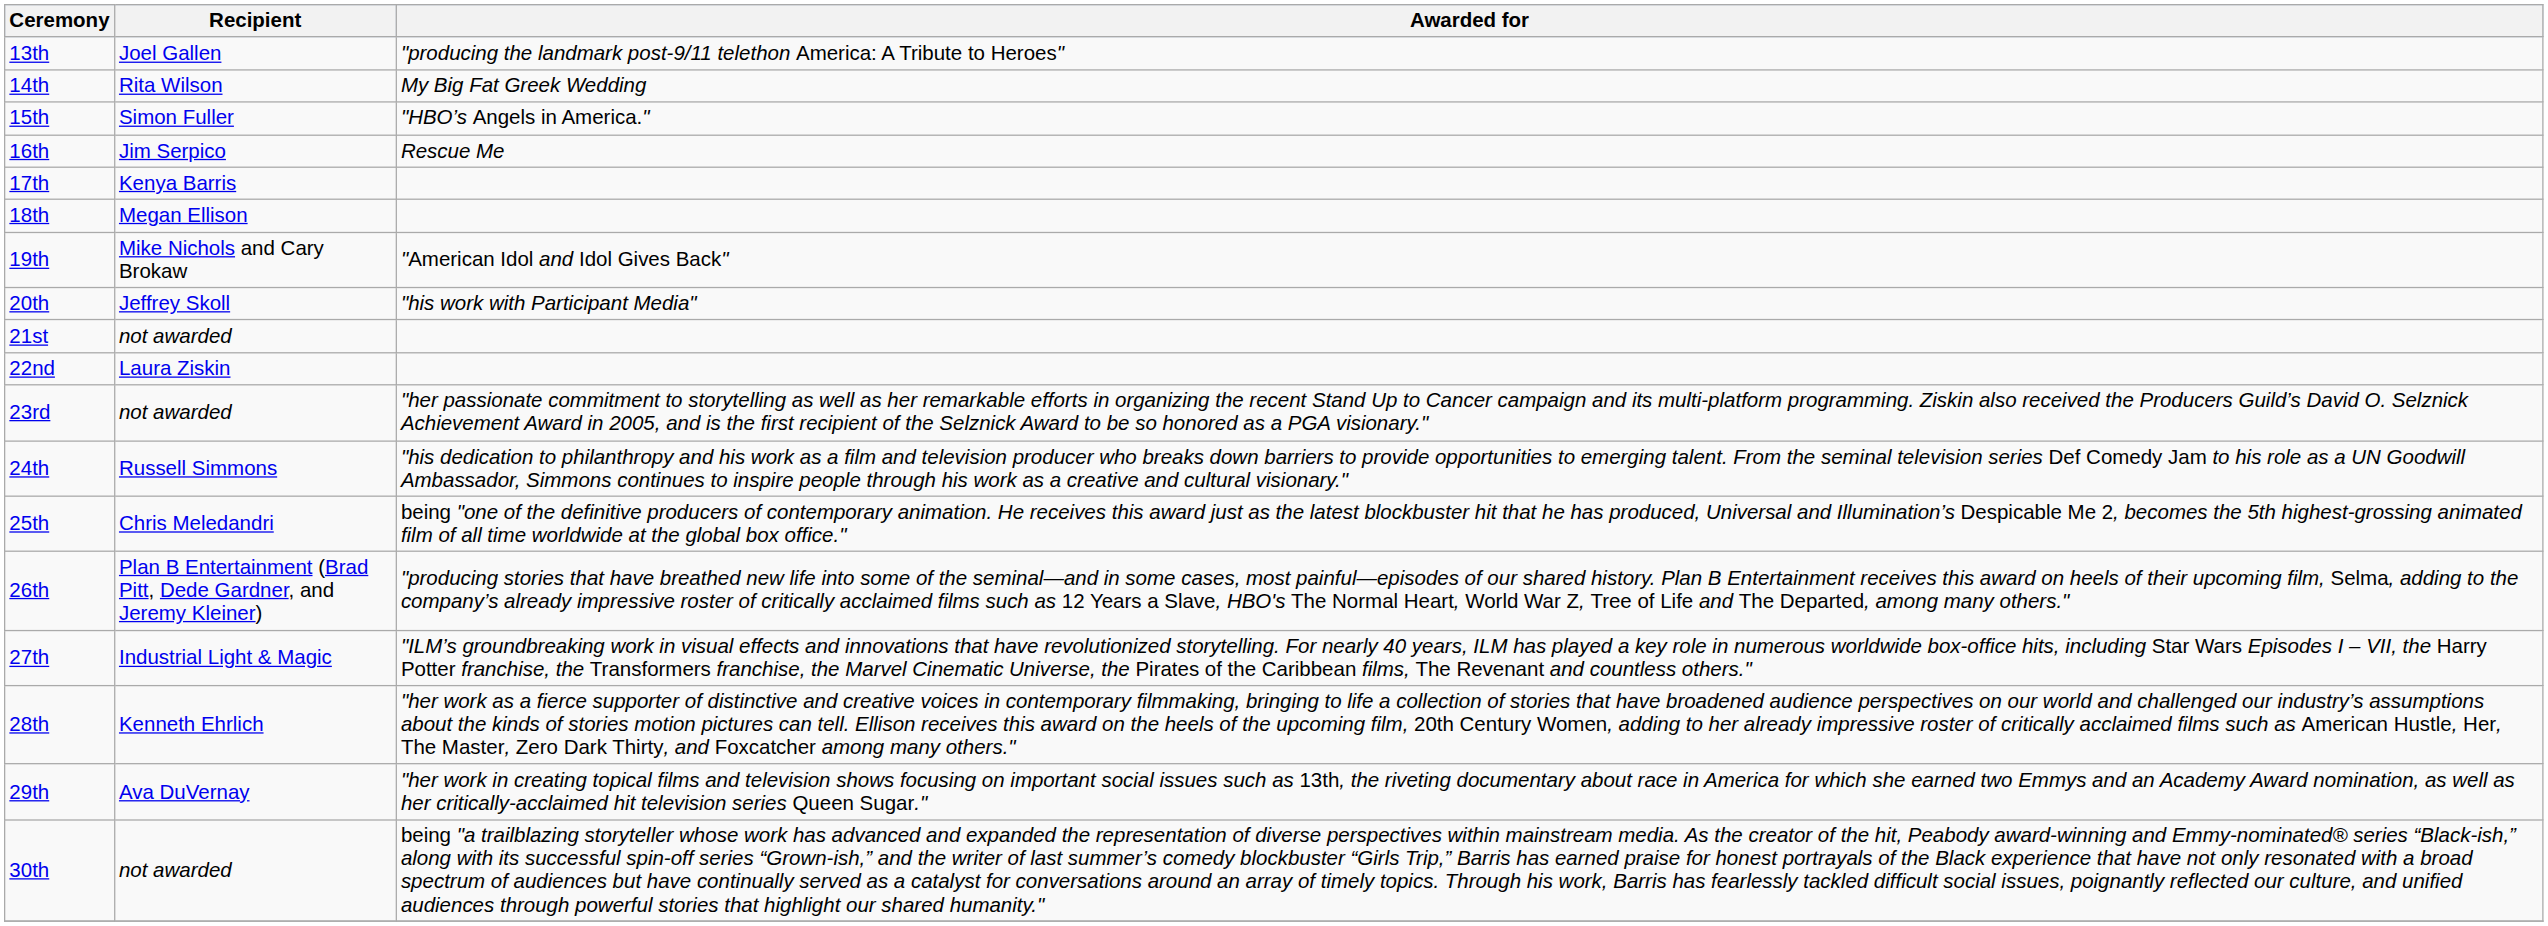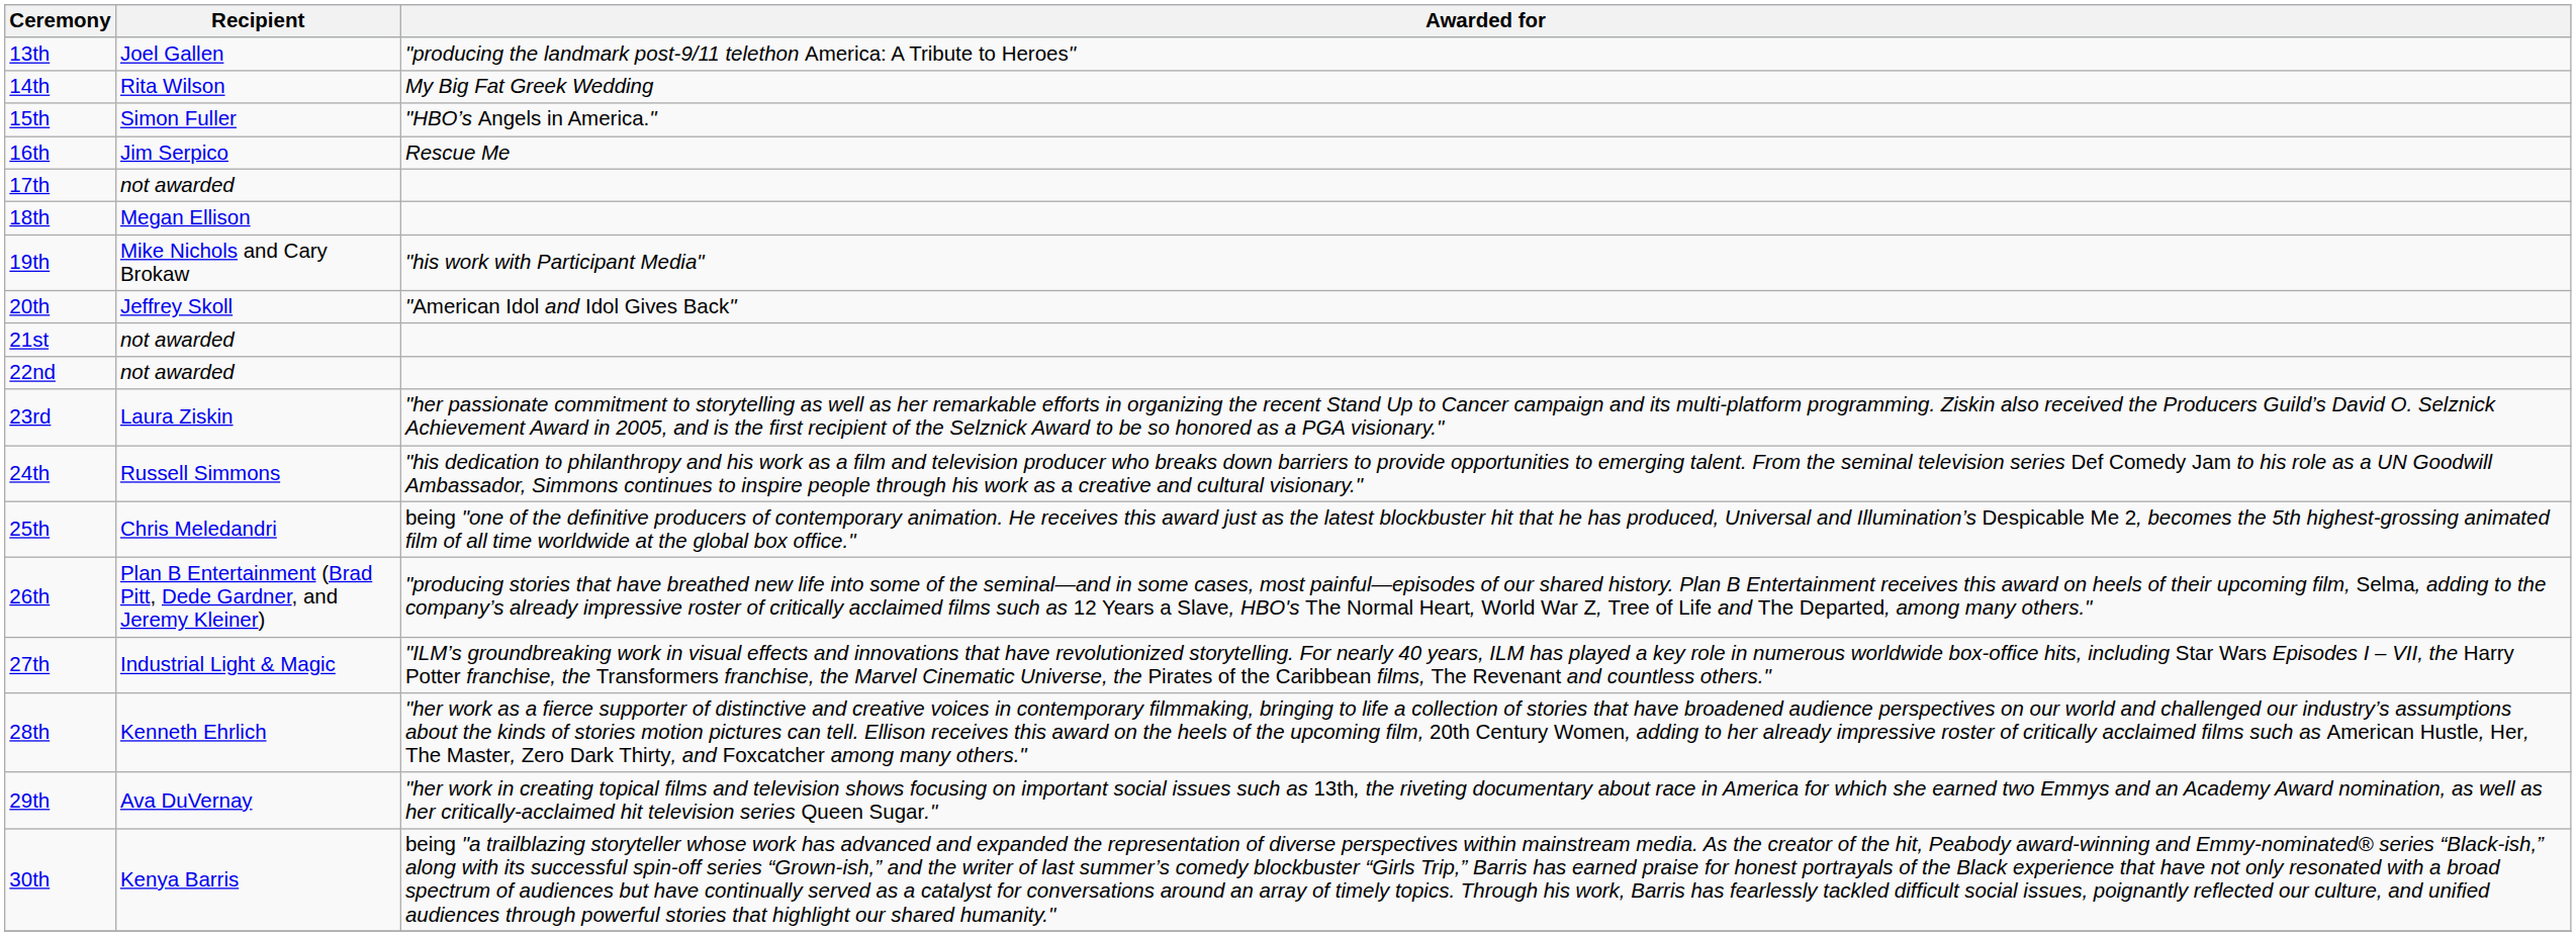 <table class="wikitable" style="width:100%;">
 <tr style="background:#b0c4de; text-align:center;">
 <th>Ceremony</th>
 <th>Recipient</th>
 <th>Awarded for</th>
 </tr>
 <tr>
 <td><a href='#'>13th</a></td>
 <td><a href='#'>Joel Gallen</a></td>
 <td><em>"producing the landmark post-9/11 telethon </em>America: A Tribute to Heroes<em>"</em></td>
 </tr>
 <tr>
 <td><a href='#'>14th</a></td>
 <td><a href='#'>Rita Wilson</a></td>
 <td><em>My Big Fat Greek Wedding</em></td>
 </tr>
 <tr>
 <td><a href='#'>15th</a></td>
 <td><a href='#'>Simon Fuller</a></td>
 <td><em>"HBO’s </em>Angels in America.<em>"</em></td>
 </tr>
 <tr>
 <td><a href='#'>16th</a></td>
 <td><a href='#'>Jim Serpico</a></td>
 <td><em>Rescue Me</em></td>
 </tr>
 <tr>
 <td><a href='#'>17th</a></td>
-<td><a href='#'>Kenya Barris</a></td>
+<td><em>not awarded</em></td>
 <td></td>
 </tr>
 <tr>
 <td><a href='#'>18th</a></td>
 <td><a href='#'>Megan Ellison</a></td>
 <td></td>
 </tr>
 <tr>
 <td><a href='#'>19th</a></td>
 <td><a href='#'>Mike Nichols</a> and Cary Brokaw</td>
-<td><em>"</em>American Idol<em> and </em>Idol Gives Back<em>"</em></td>
+<td><em>"his work with Participant Media"</em></td>
 </tr>
 <tr>
 <td><a href='#'>20th</a></td>
 <td><a href='#'>Jeffrey Skoll</a></td>
-<td><em>"his work with Participant Media"</em></td>
+<td><em>"</em>American Idol<em> and </em>Idol Gives Back<em>"</em></td>
 </tr>
 <tr>
 <td><a href='#'>21st</a></td>
 <td><em>not awarded</em></td>
 <td></td>
 </tr>
 <tr>
 <td><a href='#'>22nd</a></td>
-<td><a href='#'>Laura Ziskin</a></td>
+<td><em>not awarded</em></td>
 <td></td>
 </tr>
 <tr>
 <td><a href='#'>23rd</a></td>
-<td><em>not awarded</em></td>
+<td><a href='#'>Laura Ziskin</a></td>
 <td><em>"her passionate commitment to storytelling as well as her remarkable efforts in organizing the recent Stand Up to Cancer campaign and its multi-platform programming. Ziskin also received the Producers Guild’s David O. Selznick Achievement Award in 2005, and is the first recipient of the Selznick Award to be so honored as a PGA visionary."</em></td>
 </tr>
 <tr>
 <td><a href='#'>24th</a></td>
 <td><a href='#'>Russell Simmons</a></td>
 <td><em>"his dedication to philanthropy and his work as a film and television producer who breaks down barriers to provide opportunities to emerging talent. From the seminal television series </em>Def Comedy Jam<em> to his role as a UN Goodwill Ambassador, Simmons continues to inspire people through his work as a creative and cultural visionary."</em></td>
 </tr>
 <tr>
 <td><a href='#'>25th</a></td>
 <td><a href='#'>Chris Meledandri</a></td>
 <td>being <em>"one of the definitive producers of contemporary animation. He receives this award just as the latest blockbuster hit that he has produced, Universal and Illumination’s </em>Despicable Me 2<em>, becomes the 5th highest-grossing animated film of all time worldwide at the global box office."</em></td>
 </tr>
 <tr>
 <td><a href='#'>26th</a></td>
 <td><a href='#'>Plan B Entertainment</a> (<a href='#'>Brad Pitt</a>, <a href='#'>Dede Gardner</a>, and <a href='#'>Jeremy Kleiner</a>)</td>
 <td><em>"producing stories that have breathed new life into some of the seminal—and in some cases, most painful—episodes of our shared history. Plan B Entertainment receives this award on heels of their upcoming film, </em>Selma<em>, adding to the company’s already impressive roster of critically acclaimed films such as </em>12 Years a Slave<em>, HBO's </em>The Normal Heart<em>, </em>World War Z<em>, </em>Tree of Life<em> and </em>The Departed<em>, among many others."</em></td>
 </tr>
 <tr>
 <td><a href='#'>27th</a></td>
 <td><a href='#'>Industrial Light & Magic</a></td>
 <td><em>"ILM’s groundbreaking work in visual effects and innovations that have revolutionized storytelling. For nearly 40 years, ILM has played a key role in numerous worldwide box-office hits, including </em>Star Wars<em> Episodes I – VII, the </em>Harry Potter<em> franchise, the </em>Transformers<em> franchise, the Marvel Cinematic Universe, the </em>Pirates of the Caribbean<em> films, </em>The Revenant<em> and countless others."</em></td>
 </tr>
 <tr>
 <td><a href='#'>28th</a></td>
 <td><a href='#'>Kenneth Ehrlich</a></td>
 <td><em>"her work as a fierce supporter of distinctive and creative voices in contemporary filmmaking, bringing to life a collection of stories that have broadened audience perspectives on our world and challenged our industry’s assumptions about the kinds of stories motion pictures can tell. Ellison receives this award on the heels of the upcoming film, </em>20th Century Women<em>, adding to her already impressive roster of critically acclaimed films such as </em>American Hustle<em>, </em>Her<em>, </em>The Master<em>, </em>Zero Dark Thirty<em>, and </em>Foxcatcher<em> among many others."</em></td>
 </tr>
 <tr>
 <td><a href='#'>29th</a></td>
 <td><a href='#'>Ava DuVernay</a></td>
 <td><em>"her work in creating topical films and television shows focusing on important social issues such as </em>13th<em>, the riveting documentary about race in America for which she earned two Emmys and an Academy Award nomination, as well as her critically-acclaimed hit television series </em>Queen Sugar<em>."</em></td>
 </tr>
 <tr>
 <td><a href='#'>30th</a></td>
-<td><em>not awarded</em></td>
+<td><a href='#'>Kenya Barris</a></td>
 <td>being <em>"a trailblazing storyteller whose work has advanced and expanded the representation of diverse perspectives within mainstream media. As the creator of the hit, Peabody award-winning and Emmy-nominated® series “Black-ish,” along with its successful spin-off series “Grown-ish,” and the writer of last summer’s comedy blockbuster “Girls Trip,” Barris has earned praise for honest portrayals of the Black experience that have not only resonated with a broad spectrum of audiences but have continually served as a catalyst for conversations around an array of timely topics. Through his work, Barris has fearlessly tackled difficult social issues, poignantly reflected our culture, and unified audiences through powerful stories that highlight our shared humanity."</em></td>
 </tr>
 <tr>
 </tr>
 </table>
